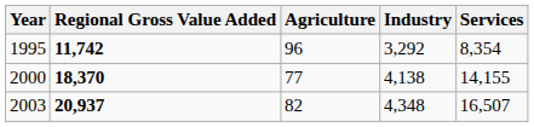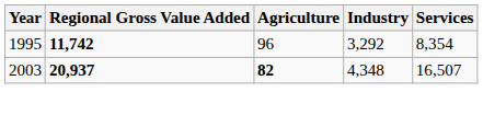 <table class="wikitable">
 <tr>
 <th>Year</th>
 <th>Regional Gross Value Added</th>
 <th>Agriculture</th>
 <th>Industry</th>
 <th>Services</th>
 </tr>
 <tr>
 <td>1995</td>
 <td><strong>11,742</strong></td>
 <td>96</td>
 <td>3,292</td>
 <td>8,354</td>
 </tr>
 <tr>
-<td>2000</td>
-<td><strong>18,370</strong></td>
-<td>77</td>
-<td>4,138</td>
-<td>14,155</td>
-</tr>
-<tr>
 <td>2003</td>
 <td><strong>20,937</strong></td>
-<td>82</td>
+<td><strong>82</strong></td>
 <td>4,348</td>
 <td>16,507</td>
 </tr>
 </table>
